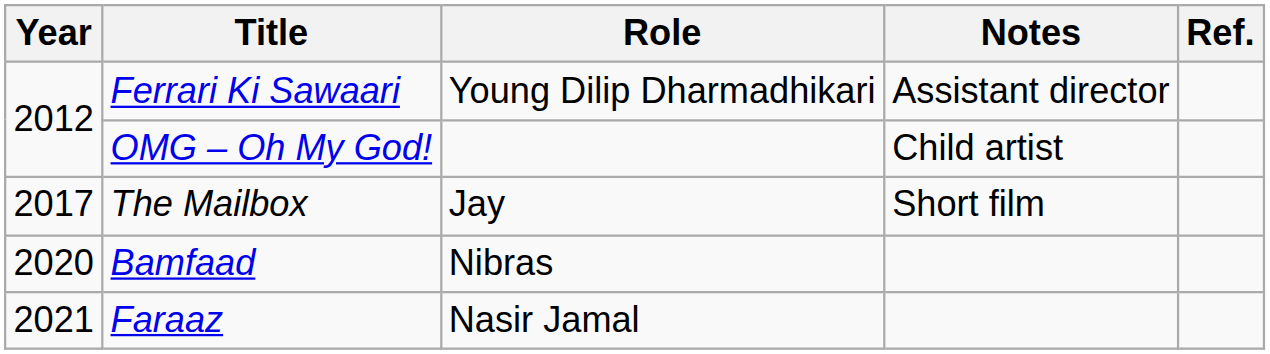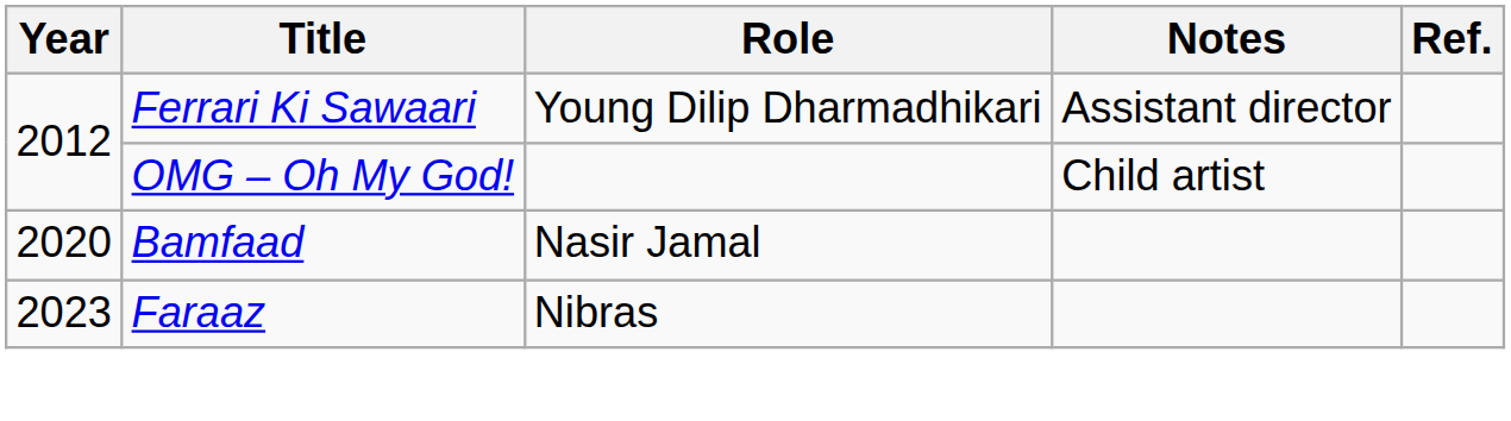 <table class="wikitable sortable">
 <tr>
 <th>Year</th>
 <th>Title</th>
 <th>Role</th>
 <th class="unsortable">Notes</th>
 <th class="unsortable">Ref.</th>
 </tr>
 <tr>
 <td rowspan="2">2012</td>
 <td><em><a href='#'>Ferrari Ki Sawaari</a></em></td>
 <td>Young Dilip Dharmadhikari</td>
 <td>Assistant director</td>
 <td></td>
 </tr>
 <tr>
 <td><em><a href='#'>OMG – Oh My God!</a></em></td>
 <td></td>
 <td>Child artist</td>
 <td></td>
 </tr>
 <tr>
-<td>2017</td>
-<td><em>The Mailbox</em></td>
-<td>Jay</td>
-<td>Short film</td>
+<td>2020</td>
+<td><em><a href='#'>Bamfaad</a></em></td>
+<td>Nasir Jamal</td>
+<td></td>
 <td></td>
 </tr>
 <tr>
-<td>2020</td>
-<td><em><a href='#'>Bamfaad</a></em></td>
+<td>2023</td>
+<td><em><a href='#'>Faraaz</a></em></td>
 <td>Nibras</td>
 <td></td>
 <td></td>
 </tr>
-<tr>
-<td>2021</td>
-<td><em><a href='#'>Faraaz</a></em></td>
-<td>Nasir Jamal</td>
-<td></td>
-<td></td>
-</tr>
 </table>
